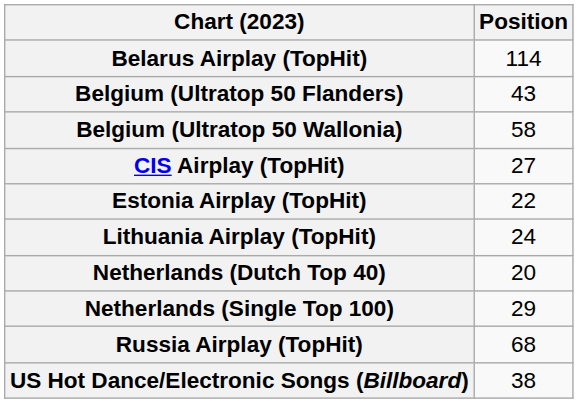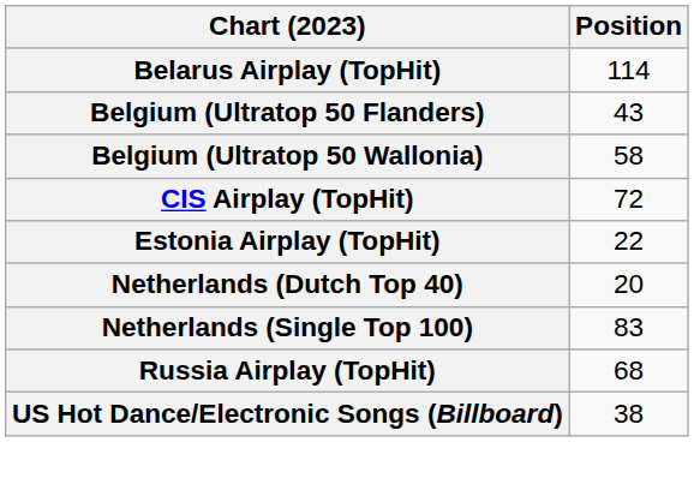 <table class="wikitable sortable plainrowheaders" style="text-align:center">
 <tr>
 <th scope="col">Chart (2023)</th>
 <th scope="col">Position</th>
 </tr>
 <tr>
 <th scope="row">Belarus Airplay (TopHit)</th>
 <td>114</td>
 </tr>
 <tr>
 <th scope="row">Belgium (Ultratop 50 Flanders)</th>
 <td>43</td>
 </tr>
 <tr>
 <th scope="row">Belgium (Ultratop 50 Wallonia)</th>
 <td>58</td>
 </tr>
 <tr>
 <th scope="row"><a href='#'>CIS</a> Airplay (TopHit)</th>
-<td>27</td>
+<td>72</td>
 </tr>
 <tr>
 <th scope="row">Estonia Airplay (TopHit)</th>
 <td>22</td>
-</tr>
-<tr>
-<th scope="row">Lithuania Airplay (TopHit)</th>
-<td>24</td>
 </tr>
 <tr>
 <th scope="row">Netherlands (Dutch Top 40)</th>
 <td>20</td>
 </tr>
 <tr>
 <th scope="row">Netherlands (Single Top 100)</th>
-<td>29</td>
+<td>83</td>
 </tr>
 <tr>
 <th scope="row">Russia Airplay (TopHit)</th>
 <td>68</td>
 </tr>
 <tr>
 <th scope="row">US Hot Dance/Electronic Songs (<em>Billboard</em>)</th>
 <td>38</td>
 </tr>
 </table>
